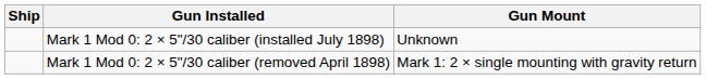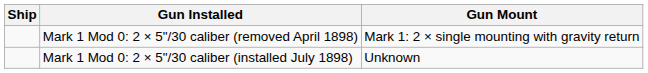 <table class="wikitable">
 <tr>
 <th>Ship</th>
 <th>Gun Installed</th>
 <th>Gun Mount</th>
 </tr>
 <tr>
 <td></td>
+<td>Mark 1 Mod 0: 2 × 5"/30 caliber (removed April 1898)</td>
+<td>Mark 1: 2 × single mounting with gravity return</td>
+</tr>
+<tr>
+<td></td>
 <td>Mark 1 Mod 0: 2 × 5"/30 caliber (installed July 1898)</td>
 <td>Unknown</td>
 </tr>
-<tr>
-<td></td>
-<td>Mark 1 Mod 0: 2 × 5"/30 caliber (removed April 1898)</td>
-<td>Mark 1: 2 × single mounting with gravity return</td>
-</tr>
 </table>
